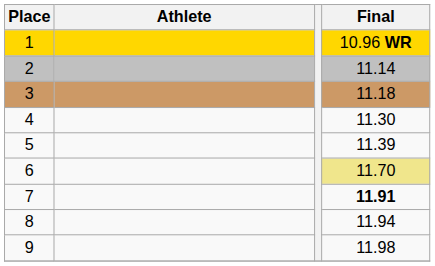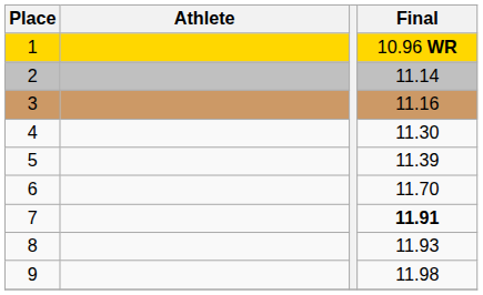 <table class="wikitable" style="text-align:center">
 <tr>
 <th>Place</th>
 <th width=250>Athlete</th>
 <th rowspan=10></th>
 <th width=100>Final</th>
 </tr>
 <tr bgcolor=gold>
 <td>1</td>
 <td align=left></td>
 <td>10.96 <strong>WR</strong></td>
 </tr>
 <tr bgcolor=silver>
 <td>2</td>
 <td align=left></td>
 <td>11.14</td>
 </tr>
 <tr bgcolor=cc9966>
 <td>3</td>
 <td align=left></td>
-<td>11.18</td>
+<td>11.16</td>
 </tr>
 <tr>
 <td>4</td>
 <td align=left></td>
 <td>11.30</td>
 </tr>
 <tr>
 <td>5</td>
 <td align=left></td>
 <td>11.39</td>
 </tr>
 <tr>
 <td>6</td>
 <td align=left></td>
-<td style="background: khaki;">11.70</td>
+<td>11.70</td>
 </tr>
 <tr>
 <td>7</td>
 <td align=left></td>
 <td><strong>11.91</strong></td>
 </tr>
 <tr>
 <td>8</td>
 <td align=left></td>
-<td>11.94</td>
+<td>11.93</td>
 </tr>
 <tr>
 <td>9</td>
 <td align=left></td>
 <td>11.98</td>
 </tr>
 <tr>
 </tr>
 </table>
